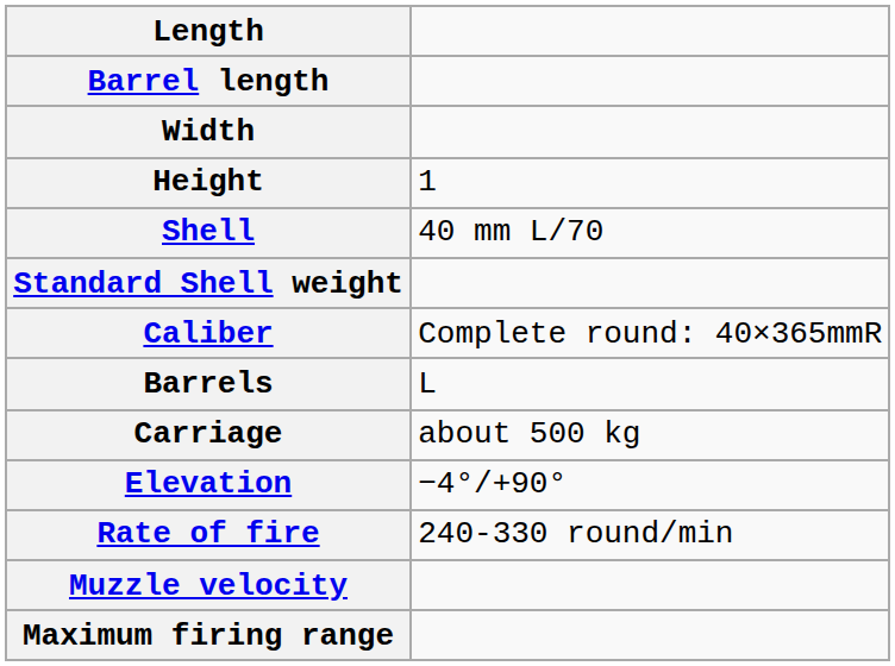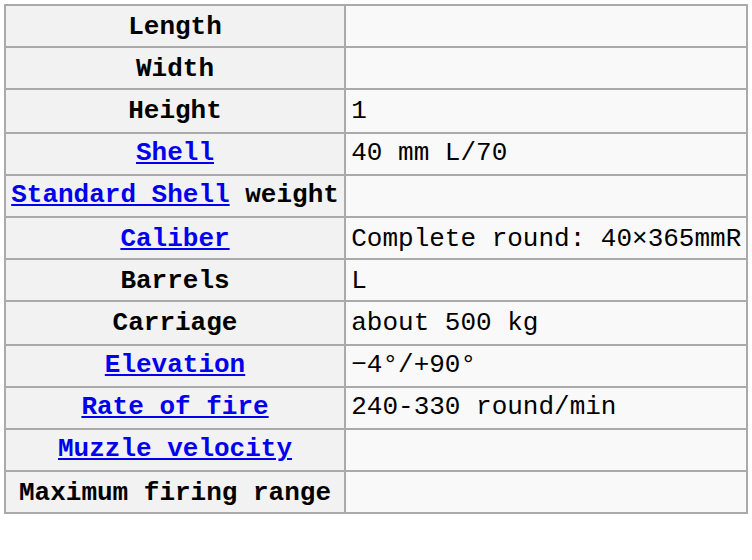 <table class="wikitable mw-collapsible">
 <tr>
 <th>Length</th>
-<td></td>
-</tr>
-<tr>
-<th><a href='#'>Barrel</a> length</th>
 <td></td>
 </tr>
 <tr>
 <th>Width</th>
 <td></td>
 </tr>
 <tr>
 <th>Height</th>
 <td>1</td>
 </tr>
 <tr>
 <th><a href='#'>Shell</a></th>
 <td>40 mm L/70</td>
 </tr>
 <tr>
 <th><a href='#'>Standard Shell</a> weight</th>
 <td></td>
 </tr>
 <tr>
 <th><a href='#'>Caliber</a></th>
 <td>Complete round: 40×365mmR</td>
 </tr>
 <tr>
 <th>Barrels</th>
 <td>L</td>
 </tr>
 <tr>
 <th>Carriage</th>
 <td>about 500 kg</td>
 </tr>
 <tr>
 <th><a href='#'>Elevation</a></th>
 <td>−4°/+90°</td>
 </tr>
 <tr>
 <th><a href='#'>Rate of fire</a></th>
 <td>240-330 round/min</td>
 </tr>
 <tr>
 <th><a href='#'>Muzzle velocity</a></th>
 <td></td>
 </tr>
 <tr>
 <th>Maximum firing range</th>
 <td></td>
 </tr>
 </table>
